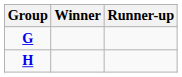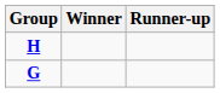 <table class="wikitable">
 <tr>
 <th>Group</th>
 <th>Winner</th>
 <th>Runner-up</th>
 </tr>
 <tr>
+<td align=center><strong><a href='#'>H</a></strong></td>
+<td></td>
+<td></td>
+</tr>
+<tr>
 <td align=center><strong><a href='#'>G</a></strong></td>
 <td></td>
 <td></td>
 </tr>
-<tr>
-<td align=center><strong><a href='#'>H</a></strong></td>
-<td></td>
-<td></td>
-</tr>
 </table>
